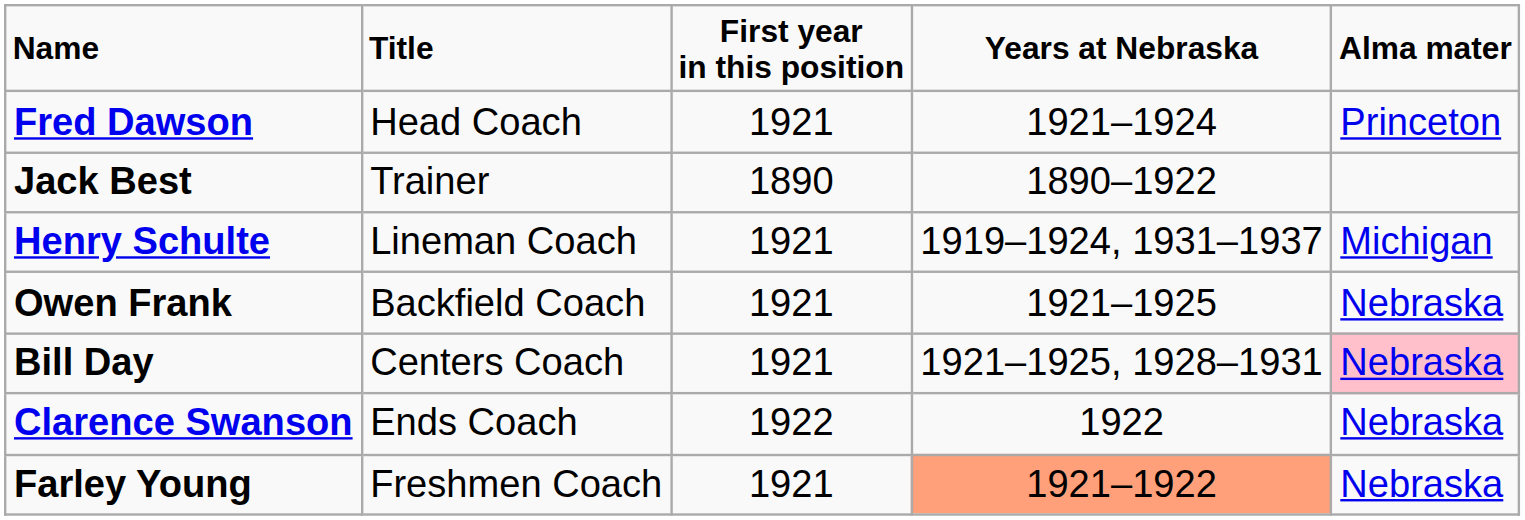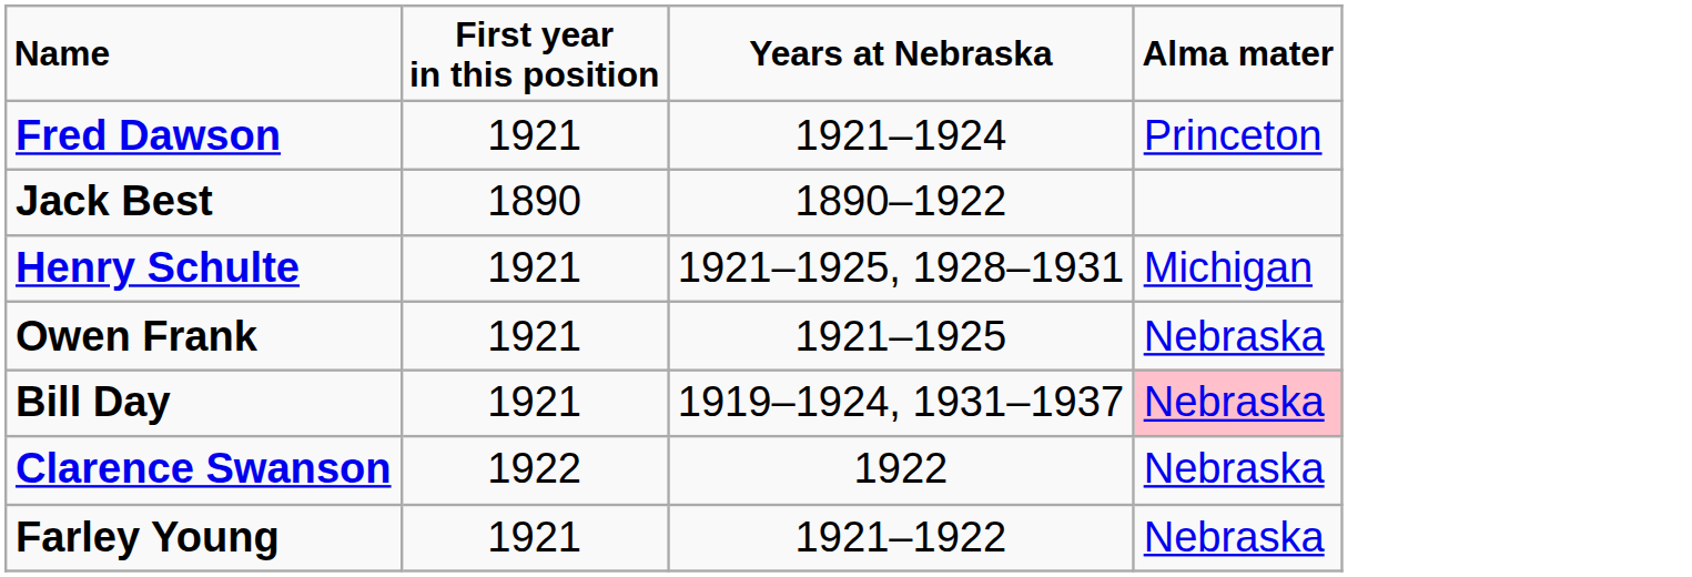 <table class="wikitable">
 <tr style="font-size:smaller">
 <td><strong>Name</strong></td>
-<td><strong>Title</strong></td>
 <td align="center"><strong>First year<br>in this position</strong></td>
 <td align="center"><strong>Years at Nebraska</strong></td>
 <td><strong>Alma mater</strong></td>
 </tr>
 <tr>
 <td><strong><a href='#'>Fred Dawson</a></strong></td>
-<td>Head Coach</td>
 <td align="center">1921</td>
 <td align="center">1921–1924</td>
 <td><a href='#'>Princeton</a></td>
 </tr>
 <tr>
 <td><strong>Jack Best</strong></td>
-<td>Trainer</td>
 <td align="center">1890</td>
 <td align="center">1890–1922</td>
 <td></td>
 </tr>
 <tr>
 <td><strong><a href='#'>Henry Schulte</a></strong></td>
-<td>Lineman Coach</td>
 <td align="center">1921</td>
-<td align="center">1919–1924, 1931–1937</td>
+<td align="center">1921–1925, 1928–1931</td>
 <td><a href='#'>Michigan</a></td>
 </tr>
 <tr>
 <td><strong>Owen Frank</strong></td>
-<td>Backfield Coach</td>
 <td align="center">1921</td>
 <td align="center">1921–1925</td>
 <td><a href='#'>Nebraska</a></td>
 </tr>
 <tr>
 <td><strong>Bill Day</strong></td>
-<td>Centers Coach</td>
 <td align="center">1921</td>
-<td align="center">1921–1925, 1928–1931</td>
+<td align="center">1919–1924, 1931–1937</td>
 <td style="background: pink;"><a href='#'>Nebraska</a></td>
 </tr>
 <tr>
 <td><strong><a href='#'>Clarence Swanson</a></strong></td>
-<td>Ends Coach</td>
 <td align="center">1922</td>
 <td align="center">1922</td>
 <td><a href='#'>Nebraska</a></td>
 </tr>
 <tr>
 <td><strong>Farley Young</strong></td>
-<td>Freshmen Coach</td>
 <td align="center">1921</td>
-<td align="center" style="background: lightsalmon;">1921–1922</td>
+<td align="center">1921–1922</td>
 <td><a href='#'>Nebraska</a></td>
 </tr>
 </table>
